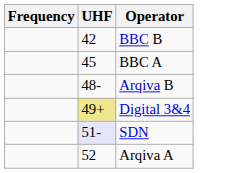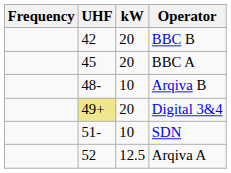 <table class="wikitable sortable">
 <tr>
 <th>Frequency</th>
 <th>UHF</th>
+<th>kW</th>
 <th>Operator</th>
 </tr>
 <tr>
 <td></td>
 <td>42</td>
+<td>20</td>
 <td><a href='#'>BBC</a> B</td>
 </tr>
 <tr>
 <td></td>
 <td>45</td>
+<td>20</td>
 <td>BBC A</td>
 </tr>
 <tr>
 <td></td>
 <td>48-</td>
+<td>10</td>
 <td><a href='#'>Arqiva</a> B</td>
 </tr>
 <tr>
 <td></td>
 <td style="background: khaki;">49+</td>
+<td>20</td>
 <td><a href='#'>Digital 3&4</a></td>
 </tr>
 <tr>
 <td></td>
-<td style="background: lavender;">51-</td>
+<td>51-</td>
+<td>10</td>
 <td><a href='#'>SDN</a></td>
 </tr>
 <tr>
 <td></td>
 <td>52</td>
+<td>12.5</td>
 <td>Arqiva A</td>
 </tr>
 </table>
